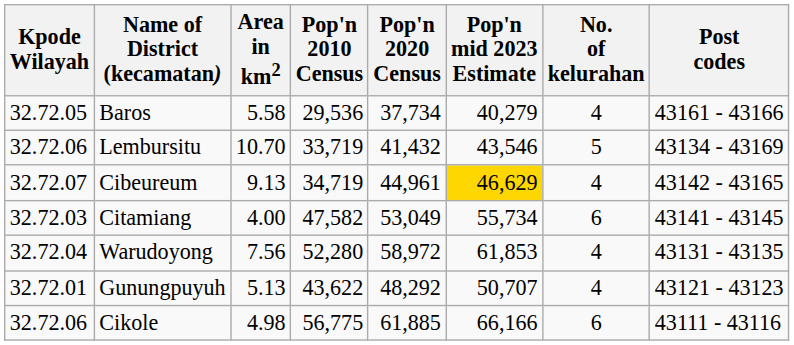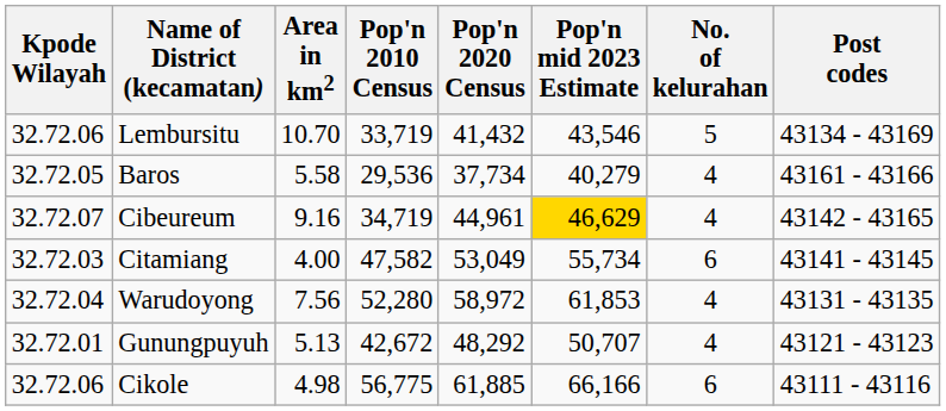 <table class="wikitable">
 <tr>
 <th>Kpode <br>Wilayah</th>
 <th>Name of<br>District<br>(kecamatan<em>)</th>
 <th>Area<br> in <br> km<sup>2</sup></th>
 <th>Pop'n <br> 2010<br> Census</th>
 <th>Pop'n <br> 2020<br>Census</th>
 <th>Pop'n <br>mid 2023<br>Estimate</th>
 <th>No. <br>of<br></em>kelurahan<em></th>
 <th>Post<br>codes</th>
 </tr>
 <tr>
+<td>32.72.06</td>
+<td>Lembursitu </td>
+<td align="right">10.70</td>
+<td align="right">33,719</td>
+<td align="right">41,432</td>
+<td align="right">43,546</td>
+<td align="center">5</td>
+<td>43134 - 43169</td>
+</tr>
+<tr>
 <td>32.72.05</td>
 <td>Baros </td>
 <td align="right">5.58</td>
 <td align="right">29,536</td>
 <td align="right">37,734</td>
 <td align="right">40,279</td>
 <td align="center">4</td>
 <td>43161 - 43166</td>
 </tr>
 <tr>
-<td>32.72.06</td>
-<td>Lembursitu </td>
-<td align="right">10.70</td>
-<td align="right">33,719</td>
-<td align="right">41,432</td>
-<td align="right">43,546</td>
-<td align="center">5</td>
-<td>43134 - 43169</td>
-</tr>
-<tr>
 <td>32.72.07</td>
 <td>Cibeureum </td>
-<td align="right">9.13</td>
+<td align="right">9.16</td>
 <td align="right">34,719</td>
 <td align="right">44,961</td>
 <td align="right" style="background: gold;">46,629</td>
 <td align="center">4</td>
 <td>43142 - 43165</td>
 </tr>
 <tr>
 <td>32.72.03</td>
 <td>Citamiang </td>
 <td align="right">4.00</td>
 <td align="right">47,582</td>
 <td align="right">53,049</td>
 <td align="right">55,734</td>
 <td align="center">6</td>
 <td>43141 - 43145</td>
 </tr>
 <tr>
 <td>32.72.04</td>
 <td>Warudoyong </td>
 <td align="right">7.56</td>
 <td align="right">52,280</td>
 <td align="right">58,972</td>
 <td align="right">61,853</td>
 <td align="center">4</td>
 <td>43131 - 43135</td>
 </tr>
 <tr>
 <td>32.72.01</td>
 <td>Gunungpuyuh </td>
 <td align="right">5.13</td>
-<td align="right">43,622</td>
+<td align="right">42,672</td>
 <td align="right">48,292</td>
 <td align="right">50,707</td>
 <td align="center">4</td>
 <td>43121 - 43123</td>
 </tr>
 <tr>
 <td>32.72.06</td>
 <td>Cikole </td>
 <td align="right">4.98</td>
 <td align="right">56,775</td>
 <td align="right">61,885</td>
 <td align="right">66,166</td>
 <td align="center">6</td>
 <td>43111 - 43116</td>
 </tr>
 </table>
